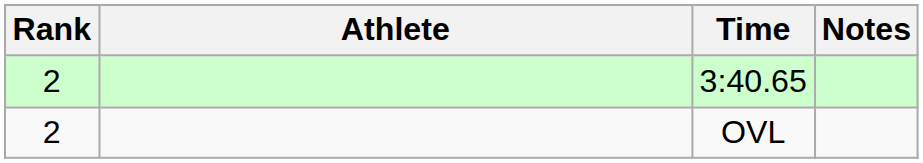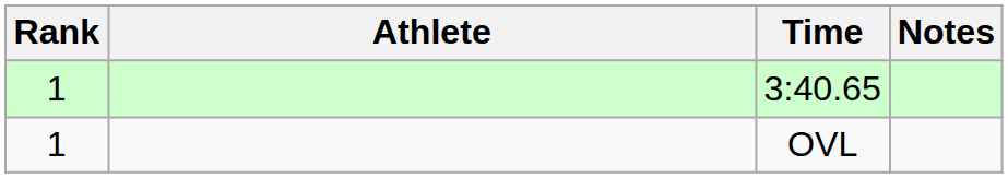 <table class="wikitable" style="text-align:center">
 <tr>
 <th>Rank</th>
 <th Style="width:18em">Athlete</th>
 <th>Time</th>
 <th>Notes</th>
 </tr>
 <tr style="background:#cfc">
-<td>2</td>
+<td>1</td>
 <td style="text-align:left"></td>
 <td>3:40.65</td>
 <td></td>
 </tr>
 <tr>
-<td>2</td>
+<td>1</td>
 <td style="text-align:left"></td>
 <td>OVL</td>
 <td></td>
 </tr>
 </table>
